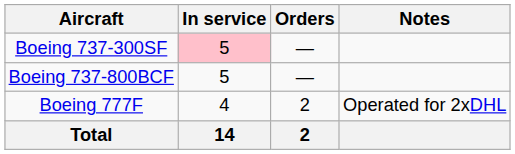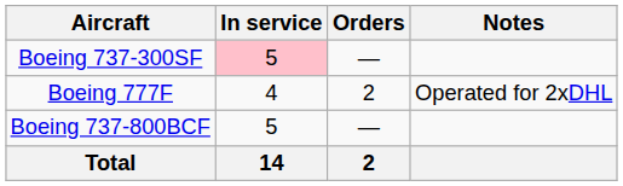 <table class="wikitable" style="border-collapse:collapse;text-align:center;margin:auto;">
 <tr>
 <th>Aircraft</th>
 <th>In service</th>
 <th>Orders</th>
 <th>Notes</th>
 </tr>
 <tr>
 <td><a href='#'>Boeing 737-300SF</a></td>
 <td style="background: pink;">5</td>
 <td>—</td>
 <td></td>
 </tr>
 <tr>
+<td><a href='#'>Boeing 777F</a></td>
+<td>4</td>
+<td>2</td>
+<td>Operated for 2x<a href='#'>DHL</a></td>
+</tr>
+<tr>
 <td><a href='#'>Boeing 737-800BCF</a></td>
 <td>5</td>
 <td>—</td>
 <td></td>
-</tr>
-<tr>
-<td><a href='#'>Boeing 777F</a></td>
-<td>4</td>
-<td>2</td>
-<td>Operated for 2x<a href='#'>DHL</a></td>
 </tr>
 <tr>
 <th>Total</th>
 <th>14</th>
 <th>2</th>
 <th></th>
 </tr>
 </table>
